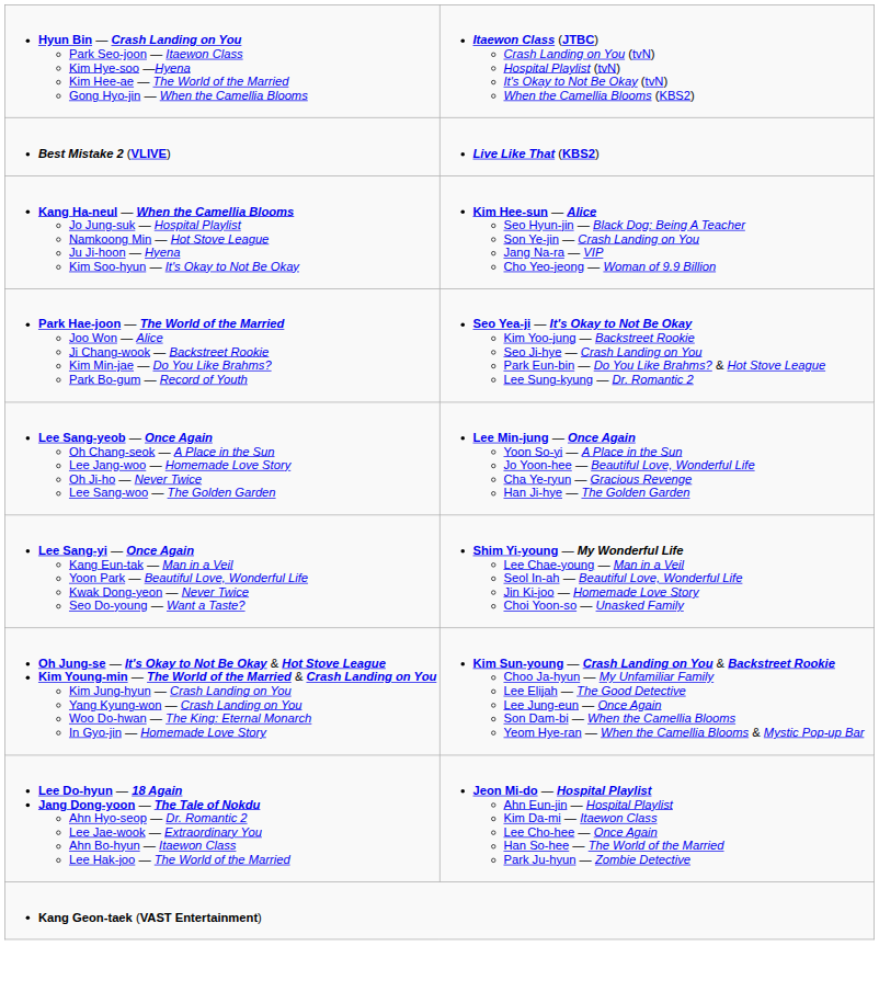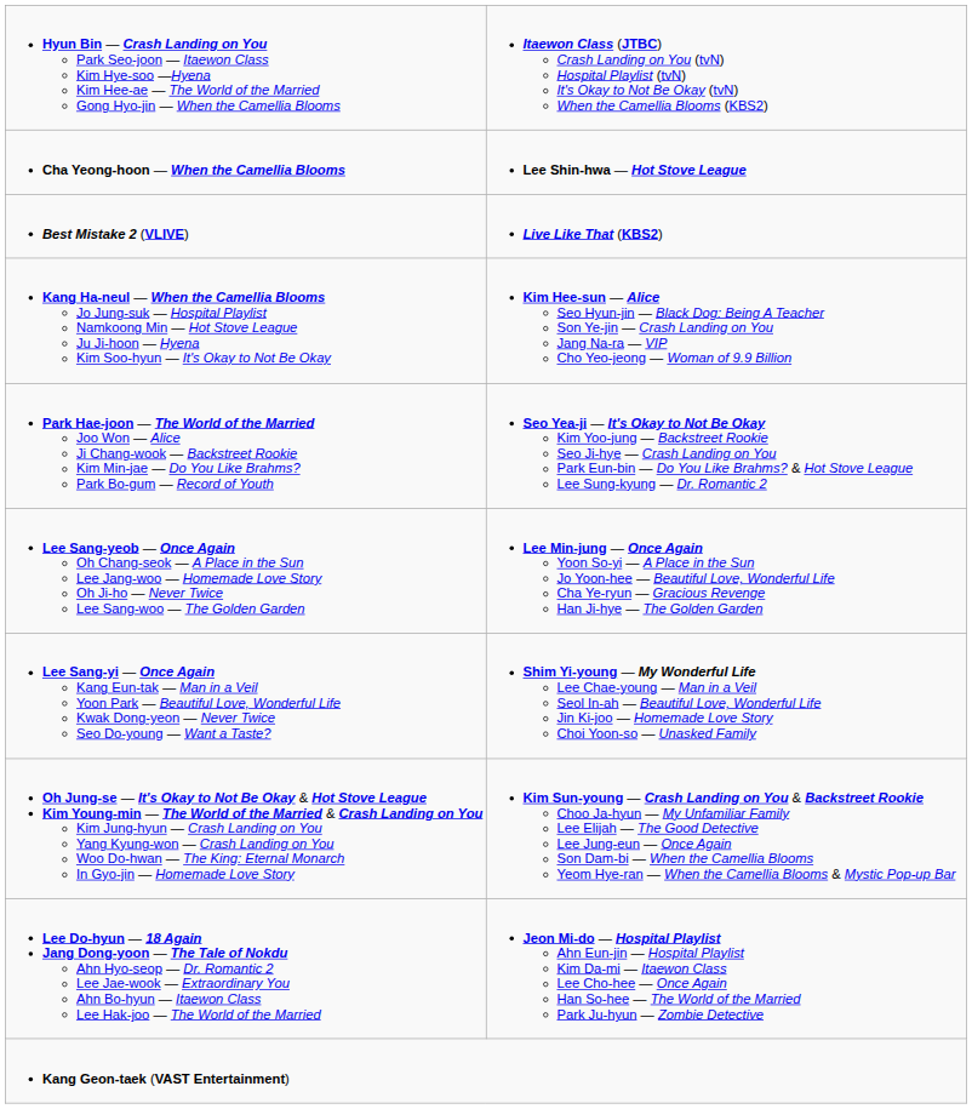 <table class="wikitable" align="center">
 <tr>
 <td style="vertical-align:top; width:50%;"><br><ul><li><strong><a href='#'>Hyun Bin</a></strong> — <strong><em><a href='#'>Crash Landing on You</a></em></strong> <ul><li><a href='#'>Park Seo-joon</a> — <em><a href='#'>Itaewon Class</a></em></li><li><a href='#'>Kim Hye-soo</a> —<em><a href='#'>Hyena</a></em></li><li><a href='#'>Kim Hee-ae</a> — <em><a href='#'>The World of the Married</a></em></li><li><a href='#'>Gong Hyo-jin</a> — <em><a href='#'>When the Camellia Blooms</a></em></li></ul></li></ul></td>
 <td style="vertical-align:top; width:50%;"><br><ul><li><strong><em><a href='#'>Itaewon Class</a></em></strong> (<strong><a href='#'>JTBC</a></strong>) <ul><li><em><a href='#'>Crash Landing on You</a></em> (<a href='#'>tvN</a>)</li><li><em><a href='#'>Hospital Playlist</a></em> (<a href='#'>tvN</a>)</li><li><em><a href='#'>It's Okay to Not Be Okay</a></em> (<a href='#'>tvN</a>)</li><li><em><a href='#'>When the Camellia Blooms</a></em> (<a href='#'>KBS2</a>)</li></ul></li></ul></td>
+</tr>
+<tr>
+<td style="vertical-align:top; width:50%;"><br><ul><li><strong>Cha Yeong-hoon</strong> — <strong><em><a href='#'>When the Camellia Blooms</a></em></strong> </li></ul></td>
+<td style="vertical-align:top; width:59%;"><br><ul><li><strong>Lee Shin-hwa</strong> — <strong><em><a href='#'>Hot Stove League</a></em></strong> </li></ul></td>
 </tr>
 <tr>
 <td style="vertical-align:top; width:50%;"><br><ul><li><strong><em>Best Mistake 2</em></strong> (<strong><a href='#'>VLIVE</a></strong>) </li></ul></td>
 <td style="vertical-align:top; width:59%;"><br><ul><li><strong><em><a href='#'>Live Like That</a></em></strong> (<strong><a href='#'>KBS2</a></strong>) </li></ul></td>
 </tr>
 <tr>
 <td style="vertical-align:top; width:50%;"><br><ul><li><strong><a href='#'>Kang Ha-neul</a></strong> — <strong><em><a href='#'>When the Camellia Blooms</a></em></strong> <ul><li><a href='#'>Jo Jung-suk</a> — <em><a href='#'>Hospital Playlist</a></em></li><li><a href='#'>Namkoong Min</a> — <em><a href='#'>Hot Stove League</a></em></li><li><a href='#'>Ju Ji-hoon</a> — <em><a href='#'>Hyena</a></em></li><li><a href='#'>Kim Soo-hyun</a> — <em><a href='#'>It's Okay to Not Be Okay</a></em></li></ul></li></ul></td>
 <td style="vertical-align:top; width:50%;"><br><ul><li><strong><a href='#'>Kim Hee-sun</a></strong> — <strong><em><a href='#'>Alice</a></em></strong> <ul><li><a href='#'>Seo Hyun-jin</a> — <em><a href='#'>Black Dog: Being A Teacher</a></em></li><li><a href='#'>Son Ye-jin</a> — <em><a href='#'>Crash Landing on You</a></em></li><li><a href='#'>Jang Na-ra</a> — <em><a href='#'>VIP</a></em></li><li><a href='#'>Cho Yeo-jeong</a> — <em><a href='#'>Woman of 9.9 Billion</a></em></li></ul></li></ul></td>
 </tr>
 <tr>
 <td style="vertical-align:top; width:50%;"><br><ul><li><strong><a href='#'>Park Hae-joon</a></strong> — <strong><em><a href='#'>The World of the Married</a></em></strong> <ul><li><a href='#'>Joo Won</a> — <em><a href='#'>Alice</a></em></li><li><a href='#'>Ji Chang-wook</a> — <em><a href='#'>Backstreet Rookie</a></em></li><li><a href='#'>Kim Min-jae</a> — <em><a href='#'>Do You Like Brahms?</a></em></li><li><a href='#'>Park Bo-gum</a> — <em><a href='#'>Record of Youth</a></em></li></ul></li></ul></td>
 <td style="vertical-align:top; width:50%;"><br><ul><li><strong><a href='#'>Seo Yea-ji</a></strong> — <strong><em><a href='#'>It's Okay to Not Be Okay</a></em></strong> <ul><li><a href='#'>Kim Yoo-jung</a> — <em><a href='#'>Backstreet Rookie</a></em></li><li><a href='#'>Seo Ji-hye</a> — <em><a href='#'>Crash Landing on You</a></em></li><li><a href='#'>Park Eun-bin</a> — <em><a href='#'>Do You Like Brahms?</a></em> & <em><a href='#'>Hot Stove League</a></em></li><li><a href='#'>Lee Sung-kyung</a> — <em><a href='#'>Dr. Romantic 2</a></em></li></ul></li></ul></td>
 </tr>
 <tr>
 <td style="vertical-align:top; width:50%;"><br><ul><li><strong><a href='#'>Lee Sang-yeob</a></strong> — <strong><em><a href='#'>Once Again</a></em></strong> <ul><li><a href='#'>Oh Chang-seok</a> — <em><a href='#'>A Place in the Sun</a></em></li><li><a href='#'>Lee Jang-woo</a> — <em><a href='#'>Homemade Love Story</a></em></li><li><a href='#'>Oh Ji-ho</a> — <em><a href='#'>Never Twice</a></em></li><li><a href='#'>Lee Sang-woo</a> — <em><a href='#'>The Golden Garden</a></em></li></ul></li></ul></td>
 <td style="vertical-align:top; width:50%;"><br><ul><li><strong><a href='#'>Lee Min-jung</a></strong> — <strong><em><a href='#'>Once Again</a></em></strong> <ul><li><a href='#'>Yoon So-yi</a> — <em><a href='#'>A Place in the Sun</a></em></li><li><a href='#'>Jo Yoon-hee</a> — <em><a href='#'>Beautiful Love, Wonderful Life</a></em></li><li><a href='#'>Cha Ye-ryun</a> — <em><a href='#'>Gracious Revenge</a></em></li><li><a href='#'>Han Ji-hye</a> — <em><a href='#'>The Golden Garden</a></em></li></ul></li></ul></td>
 </tr>
 <tr>
 <td style="vertical-align:top; width:50%;"><br><ul><li><strong><a href='#'>Lee Sang-yi</a></strong> — <strong><em><a href='#'>Once Again</a></em></strong> <ul><li><a href='#'>Kang Eun-tak</a> — <em><a href='#'>Man in a Veil</a></em></li><li><a href='#'>Yoon Park</a> — <em><a href='#'>Beautiful Love, Wonderful Life</a></em></li><li><a href='#'>Kwak Dong-yeon</a> — <em><a href='#'>Never Twice</a></em></li><li><a href='#'>Seo Do-young</a> — <em><a href='#'>Want a Taste?</a></em></li></ul></li></ul></td>
 <td style="vertical-align:top; width:50%;"><br><ul><li><strong><a href='#'>Shim Yi-young</a></strong> — <strong><em>My Wonderful Life</em></strong> <ul><li><a href='#'>Lee Chae-young</a> — <em><a href='#'>Man in a Veil</a></em></li><li><a href='#'>Seol In-ah</a> — <em><a href='#'>Beautiful Love, Wonderful Life</a></em></li><li><a href='#'>Jin Ki-joo</a> — <em><a href='#'>Homemade Love Story</a></em></li><li><a href='#'>Choi Yoon-so</a> — <em><a href='#'>Unasked Family</a></em></li></ul></li></ul></td>
 </tr>
 <tr>
 <td style="vertical-align:top; width:50%;"><br><ul><li><strong><a href='#'>Oh Jung-se</a></strong> — <strong><em><a href='#'>It's Okay to Not Be Okay</a></em></strong> & <strong><em><a href='#'>Hot Stove League</a></em></strong> </li><li><strong><a href='#'>Kim Young-min</a></strong> — <strong><em><a href='#'>The World of the Married</a></em></strong> & <strong><em><a href='#'>Crash Landing on You</a></em></strong> <ul><li><a href='#'>Kim Jung-hyun</a> — <em><a href='#'>Crash Landing on You</a></em></li><li><a href='#'>Yang Kyung-won</a> — <em><a href='#'>Crash Landing on You</a></em></li><li><a href='#'>Woo Do-hwan</a> — <em><a href='#'>The King: Eternal Monarch</a></em></li><li><a href='#'>In Gyo-jin</a> — <em><a href='#'>Homemade Love Story</a></em></li></ul></li></ul></td>
 <td style="vertical-align:top; width:50%;"><br><ul><li><strong><a href='#'>Kim Sun-young</a></strong> — <strong><em><a href='#'>Crash Landing on You</a></em></strong> & <strong><em><a href='#'>Backstreet Rookie</a></em></strong> <ul><li><a href='#'>Choo Ja-hyun</a> — <em><a href='#'>My Unfamiliar Family</a></em></li><li><a href='#'>Lee Elijah</a> — <em><a href='#'>The Good Detective</a></em></li><li><a href='#'>Lee Jung-eun</a> — <em><a href='#'>Once Again</a></em></li><li><a href='#'>Son Dam-bi</a> — <em><a href='#'>When the Camellia Blooms</a></em></li><li><a href='#'>Yeom Hye-ran</a> — <em><a href='#'>When the Camellia Blooms</a></em> & <em><a href='#'>Mystic Pop-up Bar</a></em></li></ul></li></ul></td>
 </tr>
 <tr>
 <td style="vertical-align:top; width:50%;"><br><ul><li><strong><a href='#'>Lee Do-hyun</a></strong> — <strong><em><a href='#'>18 Again</a></em></strong> </li><li><strong><a href='#'>Jang Dong-yoon</a></strong> — <strong><em><a href='#'>The Tale of Nokdu</a></em></strong> <ul><li><a href='#'>Ahn Hyo-seop</a> — <em><a href='#'>Dr. Romantic 2</a></em></li><li><a href='#'>Lee Jae-wook</a> — <em><a href='#'>Extraordinary You</a></em></li><li><a href='#'>Ahn Bo-hyun</a> — <em><a href='#'>Itaewon Class</a></em></li><li><a href='#'>Lee Hak-joo</a> — <em><a href='#'>The World of the Married</a></em></li></ul></li></ul></td>
 <td style="vertical-align:top; width:50%;"><br><ul><li><strong><a href='#'>Jeon Mi-do</a></strong> — <strong><em><a href='#'>Hospital Playlist</a></em></strong> <ul><li><a href='#'>Ahn Eun-jin</a> — <em><a href='#'>Hospital Playlist</a></em></li><li><a href='#'>Kim Da-mi</a> — <em><a href='#'>Itaewon Class</a></em></li><li><a href='#'>Lee Cho-hee</a> — <em><a href='#'>Once Again</a></em></li><li><a href='#'>Han So-hee</a> — <em><a href='#'>The World of the Married</a></em></li><li><a href='#'>Park Ju-hyun</a> — <em><a href='#'>Zombie Detective</a></em></li></ul></li></ul></td>
 </tr>
 <tr>
 <td colspan="2" style="vertical-align:top; width:50%;"><br><ul><li><strong>Kang Geon-taek</strong> (<strong>VAST Entertainment</strong>) </li></ul></td>
 </tr>
 </table>
